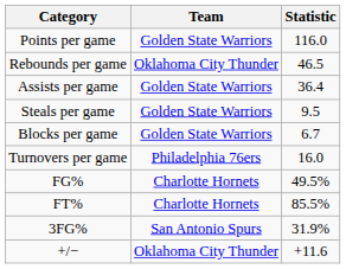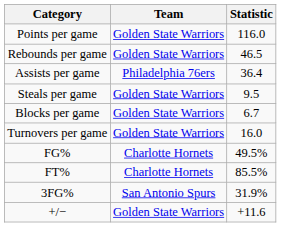 <table class="wikitable" style="text-align:center">
 <tr>
 <th>Category</th>
 <th>Team</th>
 <th>Statistic</th>
 </tr>
 <tr>
 <td>Points per game</td>
 <td><a href='#'>Golden State Warriors</a></td>
 <td>116.0</td>
 </tr>
 <tr>
 <td>Rebounds per game</td>
-<td><a href='#'>Oklahoma City Thunder</a></td>
+<td><a href='#'>Golden State Warriors</a></td>
 <td>46.5</td>
 </tr>
 <tr>
 <td>Assists per game</td>
-<td><a href='#'>Golden State Warriors</a></td>
+<td><a href='#'>Philadelphia 76ers</a></td>
 <td>36.4</td>
 </tr>
 <tr>
 <td>Steals per game</td>
 <td><a href='#'>Golden State Warriors</a></td>
 <td>9.5</td>
 </tr>
 <tr>
 <td>Blocks per game</td>
 <td><a href='#'>Golden State Warriors</a></td>
 <td>6.7</td>
 </tr>
 <tr>
 <td>Turnovers per game</td>
-<td><a href='#'>Philadelphia 76ers</a></td>
+<td><a href='#'>Golden State Warriors</a></td>
 <td>16.0</td>
 </tr>
 <tr>
 <td>FG%</td>
 <td><a href='#'>Charlotte Hornets</a></td>
 <td>49.5%</td>
 </tr>
 <tr>
 <td>FT%</td>
 <td><a href='#'>Charlotte Hornets</a></td>
 <td>85.5%</td>
 </tr>
 <tr>
 <td>3FG%</td>
 <td><a href='#'>San Antonio Spurs</a></td>
 <td>31.9%</td>
 </tr>
 <tr>
 <td>+/−</td>
-<td><a href='#'>Oklahoma City Thunder</a></td>
+<td><a href='#'>Golden State Warriors</a></td>
 <td>+11.6</td>
 </tr>
 </table>
